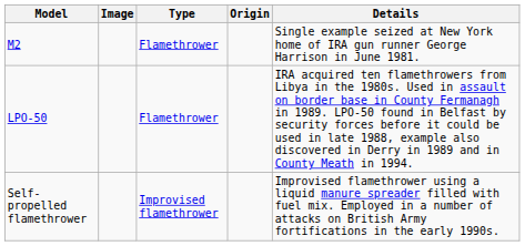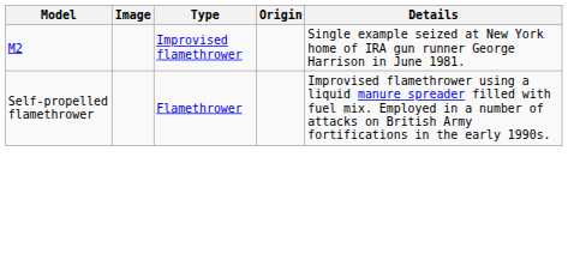 <table class="wikitable">
 <tr>
 <th>Model</th>
 <th>Image</th>
 <th>Type</th>
 <th>Origin</th>
 <th>Details</th>
 </tr>
 <tr>
 <td><a href='#'>M2</a></td>
 <td></td>
-<td><a href='#'>Flamethrower</a></td>
+<td><a href='#'>Improvised flamethrower</a></td>
 <td></td>
 <td>Single example seized at New York home of IRA gun runner George Harrison in June 1981.</td>
 </tr>
 <tr>
-<td><a href='#'>LPO-50</a></td>
+<td>Self-propelled flamethrower</td>
 <td></td>
 <td><a href='#'>Flamethrower</a></td>
-<td><br></td>
-<td>IRA acquired ten flamethrowers from Libya in the 1980s. Used in <a href='#'>assault on border base in County Fermanagh</a> in 1989. LPO-50 found in Belfast by security forces before it could be used in late 1988, example also discovered in Derry in 1989 and in <a href='#'>County Meath</a> in 1994.</td>
-</tr>
-<tr>
-<td>Self-propelled flamethrower</td>
-<td></td>
-<td><a href='#'>Improvised flamethrower</a></td>
 <td></td>
 <td>Improvised flamethrower using a liquid <a href='#'>manure spreader</a> filled with fuel mix. Employed in a number of attacks on British Army fortifications in the early 1990s.</td>
 </tr>
 </table>
